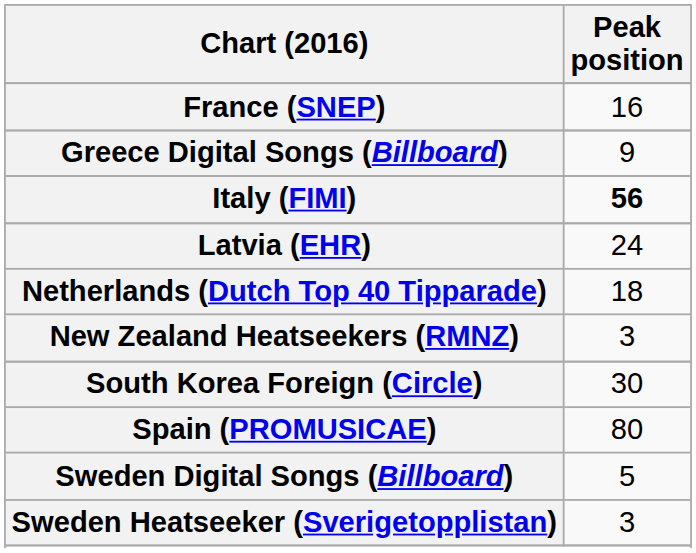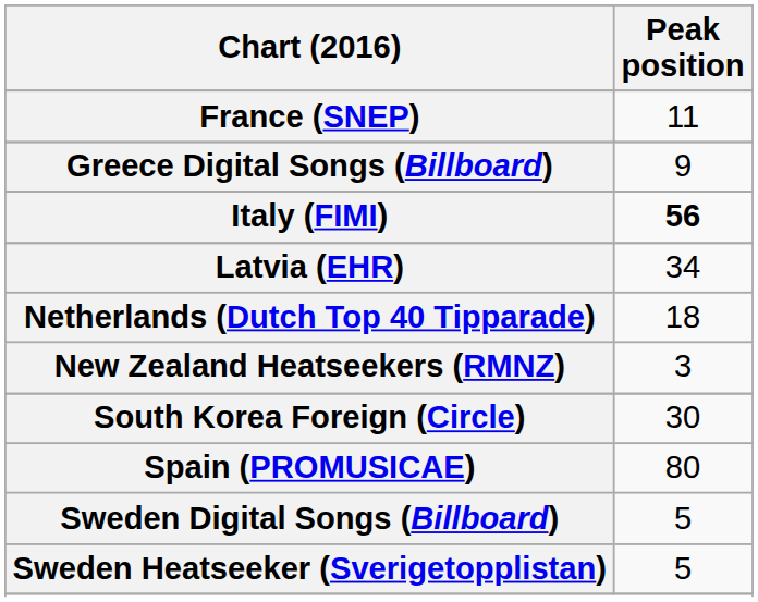 <table class="wikitable sortable plainrowheaders" style="text-align:center">
 <tr>
 <th>Chart (2016)</th>
 <th>Peak <br> position</th>
 </tr>
 <tr>
 </tr>
 <tr>
 </tr>
 <tr>
 </tr>
 <tr>
 </tr>
 <tr>
 </tr>
 <tr>
 </tr>
 <tr>
 </tr>
 <tr>
 </tr>
 <tr>
 </tr>
 <tr>
 </tr>
 <tr>
 <th scope="row">France (<a href='#'>SNEP</a>)</th>
-<td>16</td>
+<td>11</td>
 </tr>
 <tr>
 </tr>
 <tr>
 <th scope="row">Greece Digital Songs (<em><a href='#'>Billboard</a></em>)</th>
 <td>9</td>
 </tr>
 <tr>
 </tr>
 <tr>
 </tr>
 <tr>
 </tr>
 <tr>
 <th scope="row">Italy (<a href='#'>FIMI</a>)</th>
 <td><strong>56</strong></td>
 </tr>
 <tr>
 </tr>
 <tr>
 <th scope="row">Latvia (<a href='#'>EHR</a>)</th>
-<td>24</td>
+<td>34</td>
 </tr>
 <tr>
 <th scope="row">Netherlands (<a href='#'>Dutch Top 40 Tipparade</a>)</th>
 <td>18</td>
 </tr>
 <tr>
 <th scope="row">New Zealand Heatseekers (<a href='#'>RMNZ</a>)</th>
 <td>3</td>
 </tr>
 <tr>
 </tr>
 <tr>
 </tr>
 <tr>
 </tr>
 <tr>
 <th scope="row">South Korea Foreign (<a href='#'>Circle</a>)</th>
 <td>30</td>
 </tr>
 <tr>
 <th scope="row">Spain (<a href='#'>PROMUSICAE</a>)</th>
 <td>80 </td>
 </tr>
 <tr>
 <th scope="row">Sweden Digital Songs (<em><a href='#'>Billboard</a></em>)</th>
 <td>5</td>
 </tr>
 <tr>
 <th scope="row">Sweden Heatseeker (<a href='#'>Sverigetopplistan</a>)</th>
-<td>3</td>
+<td>5</td>
 </tr>
 <tr>
 </tr>
 <tr>
 </tr>
 <tr>
 </tr>
 <tr>
 </tr>
 <tr>
 </tr>
 <tr>
 </tr>
 </table>
